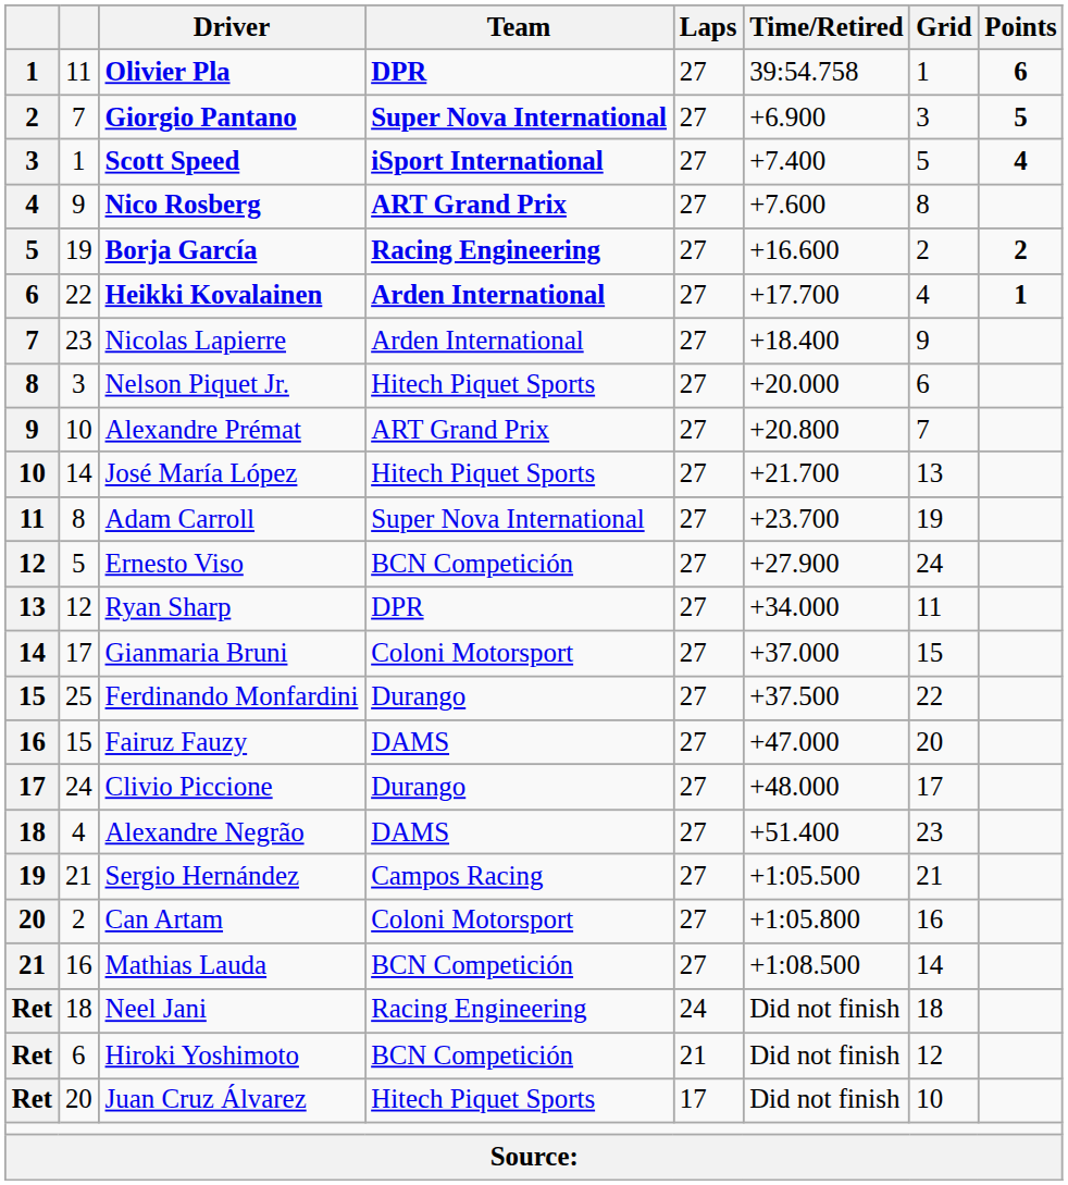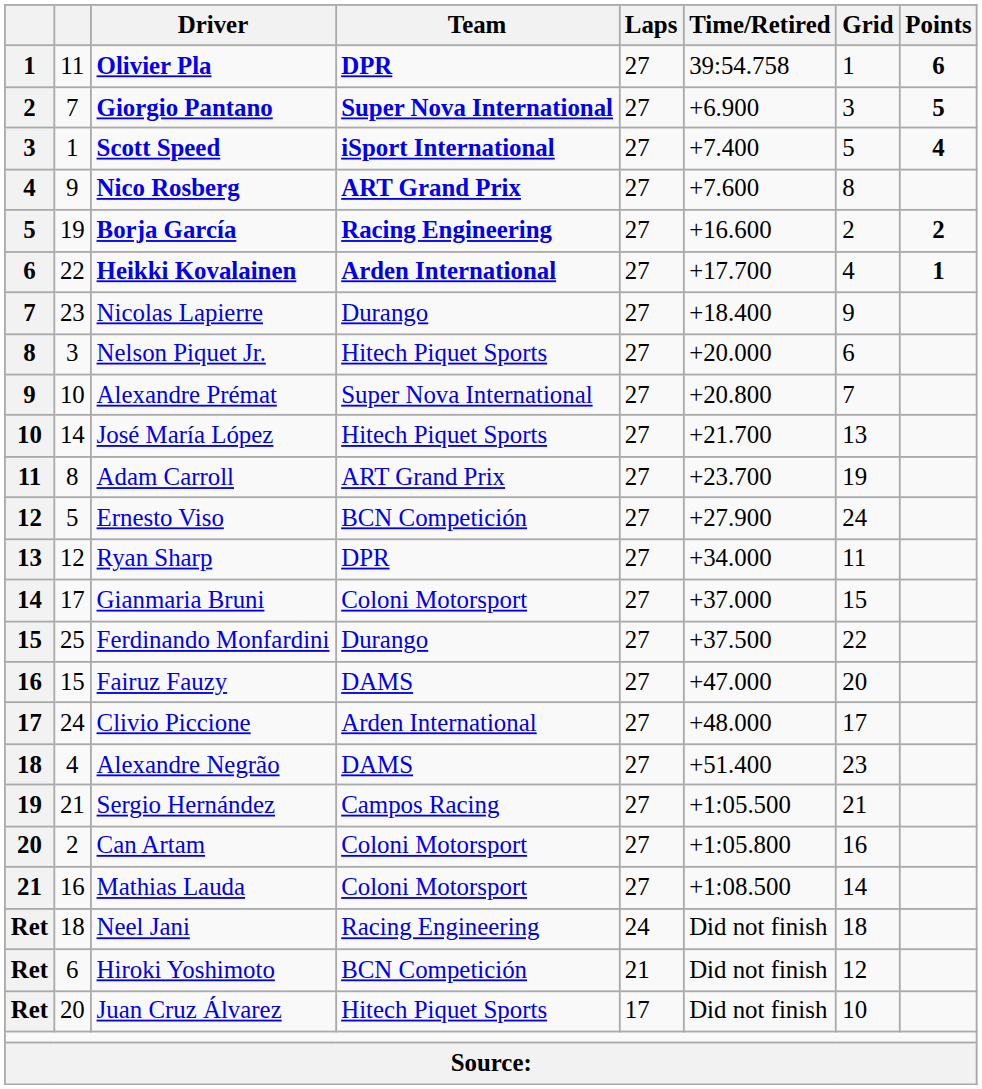 <table class="wikitable" style="font-size:85%">
 <tr>
 <th></th>
 <th></th>
 <th>Driver</th>
 <th>Team</th>
 <th>Laps</th>
 <th>Time/Retired</th>
 <th>Grid</th>
 <th>Points</th>
 </tr>
 <tr>
 <th>1</th>
 <td align="center">11</td>
 <td> <strong><a href='#'>Olivier Pla</a></strong></td>
 <td><strong><a href='#'>DPR</a></strong></td>
 <td>27</td>
 <td>39:54.758</td>
 <td>1</td>
 <td align="center"><strong>6</strong></td>
 </tr>
 <tr>
 <th>2</th>
 <td align="center">7</td>
 <td> <strong><a href='#'>Giorgio Pantano</a></strong></td>
 <td><strong><a href='#'>Super Nova International</a></strong></td>
 <td>27</td>
 <td>+6.900</td>
 <td>3</td>
 <td align="center"><strong>5</strong></td>
 </tr>
 <tr>
 <th>3</th>
 <td align="center">1</td>
 <td> <strong><a href='#'>Scott Speed</a></strong></td>
 <td><strong><a href='#'>iSport International</a></strong></td>
 <td>27</td>
 <td>+7.400</td>
 <td>5</td>
 <td align="center"><strong>4</strong></td>
 </tr>
 <tr>
 <th>4</th>
 <td align="center">9</td>
 <td> <strong><a href='#'>Nico Rosberg</a></strong></td>
 <td><strong><a href='#'>ART Grand Prix</a></strong></td>
 <td>27</td>
 <td>+7.600</td>
 <td>8</td>
 <td align="center"><strong></strong></td>
 </tr>
 <tr>
 <th>5</th>
 <td align="center">19</td>
 <td> <strong><a href='#'>Borja García</a></strong></td>
 <td><strong><a href='#'>Racing Engineering</a></strong></td>
 <td>27</td>
 <td>+16.600</td>
 <td>2</td>
 <td align="center"><strong>2</strong></td>
 </tr>
 <tr>
 <th>6</th>
 <td align="center">22</td>
 <td> <strong><a href='#'>Heikki Kovalainen</a></strong></td>
 <td><strong><a href='#'>Arden International</a></strong></td>
 <td>27</td>
 <td>+17.700</td>
 <td>4</td>
 <td align="center"><strong>1</strong></td>
 </tr>
 <tr>
 <th>7</th>
 <td align="center">23</td>
 <td> <a href='#'>Nicolas Lapierre</a></td>
-<td><a href='#'>Arden International</a></td>
+<td><a href='#'>Durango</a></td>
 <td>27</td>
 <td>+18.400</td>
 <td>9</td>
 <td></td>
 </tr>
 <tr>
 <th>8</th>
 <td align="center">3</td>
 <td> <a href='#'>Nelson Piquet Jr.</a></td>
 <td><a href='#'>Hitech Piquet Sports</a></td>
 <td>27</td>
 <td>+20.000</td>
 <td>6</td>
 <td></td>
 </tr>
 <tr>
 <th>9</th>
 <td align="center">10</td>
 <td> <a href='#'>Alexandre Prémat</a></td>
-<td><a href='#'>ART Grand Prix</a></td>
+<td><a href='#'>Super Nova International</a></td>
 <td>27</td>
 <td>+20.800</td>
 <td>7</td>
 <td></td>
 </tr>
 <tr>
 <th>10</th>
 <td align="center">14</td>
 <td> <a href='#'>José María López</a></td>
 <td><a href='#'>Hitech Piquet Sports</a></td>
 <td>27</td>
 <td>+21.700</td>
 <td>13</td>
 <td></td>
 </tr>
 <tr>
 <th>11</th>
 <td align="center">8</td>
 <td> <a href='#'>Adam Carroll</a></td>
-<td><a href='#'>Super Nova International</a></td>
+<td><a href='#'>ART Grand Prix</a></td>
 <td>27</td>
 <td>+23.700</td>
 <td>19</td>
 <td></td>
 </tr>
 <tr>
 <th>12</th>
 <td align="center">5</td>
 <td> <a href='#'>Ernesto Viso</a></td>
 <td><a href='#'>BCN Competición</a></td>
 <td>27</td>
 <td>+27.900</td>
 <td>24</td>
 <td></td>
 </tr>
 <tr>
 <th>13</th>
 <td align="center">12</td>
 <td> <a href='#'>Ryan Sharp</a></td>
 <td><a href='#'>DPR</a></td>
 <td>27</td>
 <td>+34.000</td>
 <td>11</td>
 <td></td>
 </tr>
 <tr>
 <th>14</th>
 <td align="center">17</td>
 <td> <a href='#'>Gianmaria Bruni</a></td>
 <td><a href='#'>Coloni Motorsport</a></td>
 <td>27</td>
 <td>+37.000</td>
 <td>15</td>
 <td></td>
 </tr>
 <tr>
 <th>15</th>
 <td align="center">25</td>
 <td> <a href='#'>Ferdinando Monfardini</a></td>
 <td><a href='#'>Durango</a></td>
 <td>27</td>
 <td>+37.500</td>
 <td>22</td>
 <td></td>
 </tr>
 <tr>
 <th>16</th>
 <td align="center">15</td>
 <td> <a href='#'>Fairuz Fauzy</a></td>
 <td><a href='#'>DAMS</a></td>
 <td>27</td>
 <td>+47.000</td>
 <td>20</td>
 <td></td>
 </tr>
 <tr>
 <th>17</th>
 <td align="center">24</td>
 <td> <a href='#'>Clivio Piccione</a></td>
-<td><a href='#'>Durango</a></td>
+<td><a href='#'>Arden International</a></td>
 <td>27</td>
 <td>+48.000</td>
 <td>17</td>
 <td></td>
 </tr>
 <tr>
 <th>18</th>
 <td align="center">4</td>
 <td> <a href='#'>Alexandre Negrão</a></td>
 <td><a href='#'>DAMS</a></td>
 <td>27</td>
 <td>+51.400</td>
 <td>23</td>
 <td></td>
 </tr>
 <tr>
 <th>19</th>
 <td align="center">21</td>
 <td> <a href='#'>Sergio Hernández</a></td>
 <td><a href='#'>Campos Racing</a></td>
 <td>27</td>
 <td>+1:05.500</td>
 <td>21</td>
 <td></td>
 </tr>
 <tr>
 <th>20</th>
 <td align="center">2</td>
 <td> <a href='#'>Can Artam</a></td>
 <td><a href='#'>Coloni Motorsport</a></td>
 <td>27</td>
 <td>+1:05.800</td>
 <td>16</td>
 <td></td>
 </tr>
 <tr>
 <th>21</th>
 <td align="center">16</td>
 <td> <a href='#'>Mathias Lauda</a></td>
-<td><a href='#'>BCN Competición</a></td>
+<td><a href='#'>Coloni Motorsport</a></td>
 <td>27</td>
 <td>+1:08.500</td>
 <td>14</td>
 <td></td>
 </tr>
 <tr>
 <th>Ret</th>
 <td align="center">18</td>
 <td> <a href='#'>Neel Jani</a></td>
 <td><a href='#'>Racing Engineering</a></td>
 <td>24</td>
 <td>Did not finish</td>
 <td>18</td>
 <td></td>
 </tr>
 <tr>
 <th>Ret</th>
 <td align="center">6</td>
 <td> <a href='#'>Hiroki Yoshimoto</a></td>
 <td><a href='#'>BCN Competición</a></td>
 <td>21</td>
 <td>Did not finish</td>
 <td>12</td>
 <td></td>
 </tr>
 <tr>
 <th>Ret</th>
 <td align="center">20</td>
 <td> <a href='#'>Juan Cruz Álvarez</a></td>
 <td><a href='#'>Hitech Piquet Sports</a></td>
 <td>17</td>
 <td>Did not finish</td>
 <td>10</td>
 <td></td>
 </tr>
 <tr>
 <td colspan="8"></td>
 </tr>
 <tr>
 <th colspan="8">Source:</th>
 </tr>
 <tr>
 </tr>
 </table>
